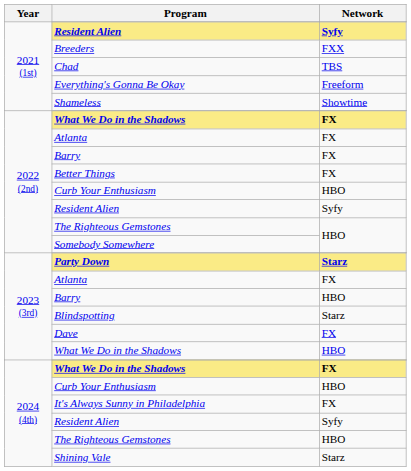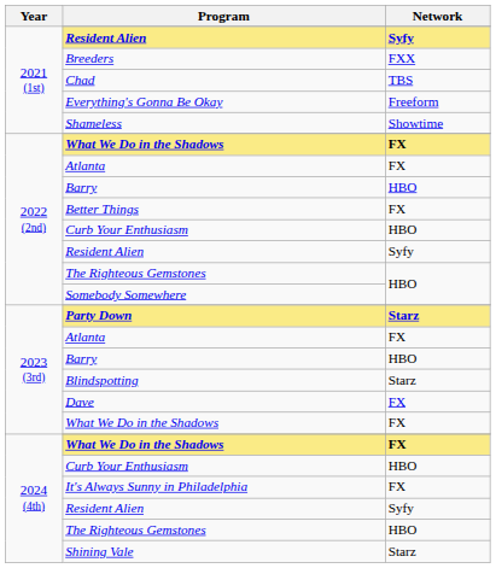 <table class="wikitable" style="width:65%;">
 <tr>
 <th>Year</th>
 <th>Program</th>
 <th>Network</th>
 </tr>
 <tr>
 <td rowspan="6" style="text-align:center"><a href='#'>2021</a><br><small><a href='#'>(1st)</a></small><br></td>
 </tr>
 <tr style="background:#FAEB86;">
 <td><strong><em><a href='#'>Resident Alien</a></em></strong></td>
 <td><strong><a href='#'>Syfy</a></strong></td>
 </tr>
 <tr>
 <td><em><a href='#'>Breeders</a></em></td>
 <td><a href='#'>FXX</a></td>
 </tr>
 <tr>
 <td><em><a href='#'>Chad</a></em></td>
 <td><a href='#'>TBS</a></td>
 </tr>
 <tr>
 <td><em><a href='#'>Everything's Gonna Be Okay</a></em></td>
 <td><a href='#'>Freeform</a></td>
 </tr>
 <tr>
 <td><em><a href='#'>Shameless</a></em></td>
 <td><a href='#'>Showtime</a></td>
 </tr>
 <tr>
 <td rowspan="9" style="text-align:center"><a href='#'>2022</a><br><small><a href='#'>(2nd)</a></small><br></td>
 </tr>
 <tr style="background:#FAEB86;">
 <td><strong><em><a href='#'>What We Do in the Shadows</a></em></strong></td>
 <td><strong>FX</strong></td>
 </tr>
 <tr>
 <td><em><a href='#'>Atlanta</a></em></td>
 <td>FX</td>
 </tr>
 <tr>
 <td><em><a href='#'>Barry</a></em></td>
-<td>FX</td>
+<td><a href='#'>HBO</a></td>
 </tr>
 <tr>
 <td><em><a href='#'>Better Things</a></em></td>
 <td>FX</td>
 </tr>
 <tr>
 <td><em><a href='#'>Curb Your Enthusiasm</a></em></td>
 <td>HBO</td>
 </tr>
 <tr>
 <td><em><a href='#'>Resident Alien</a></em></td>
 <td>Syfy</td>
 </tr>
 <tr>
 <td><em><a href='#'>The Righteous Gemstones</a></em></td>
 <td rowspan="2">HBO</td>
 </tr>
 <tr>
 <td><em><a href='#'>Somebody Somewhere</a></em></td>
 </tr>
 <tr>
 <td rowspan="7" style="text-align:center"><a href='#'>2023</a><br><small><a href='#'>(3rd)</a></small><br></td>
 </tr>
 <tr style="background:#FAEB86;">
 <td><strong><em><a href='#'>Party Down</a></em></strong></td>
 <td><strong><a href='#'>Starz</a></strong></td>
 </tr>
 <tr>
 <td><em><a href='#'>Atlanta</a></em></td>
 <td>FX</td>
 </tr>
 <tr>
 <td><em><a href='#'>Barry</a></em></td>
 <td>HBO</td>
 </tr>
 <tr>
 <td><em><a href='#'>Blindspotting</a></em></td>
 <td>Starz</td>
 </tr>
 <tr>
 <td><em><a href='#'>Dave</a></em></td>
 <td><a href='#'>FX</a></td>
 </tr>
 <tr>
 <td><em><a href='#'>What We Do in the Shadows</a></em></td>
-<td><a href='#'>HBO</a></td>
+<td>FX</td>
 </tr>
 <tr>
 <td rowspan="7" style="text-align:center"><a href='#'>2024</a><br><small><a href='#'>(4th)</a></small><br></td>
 </tr>
 <tr style="background:#FAEB86;">
 <td><strong><em><a href='#'>What We Do in the Shadows</a></em></strong></td>
 <td><strong>FX</strong></td>
 </tr>
 <tr>
 <td><em><a href='#'>Curb Your Enthusiasm</a></em></td>
 <td>HBO</td>
 </tr>
 <tr>
 <td><em><a href='#'>It's Always Sunny in Philadelphia</a></em></td>
 <td>FX</td>
 </tr>
 <tr>
 <td><em><a href='#'>Resident Alien</a></em></td>
 <td>Syfy</td>
 </tr>
 <tr>
 <td><em><a href='#'>The Righteous Gemstones</a></em></td>
 <td>HBO</td>
 </tr>
 <tr>
 <td><em><a href='#'>Shining Vale</a></em></td>
 <td>Starz</td>
 </tr>
 </table>
